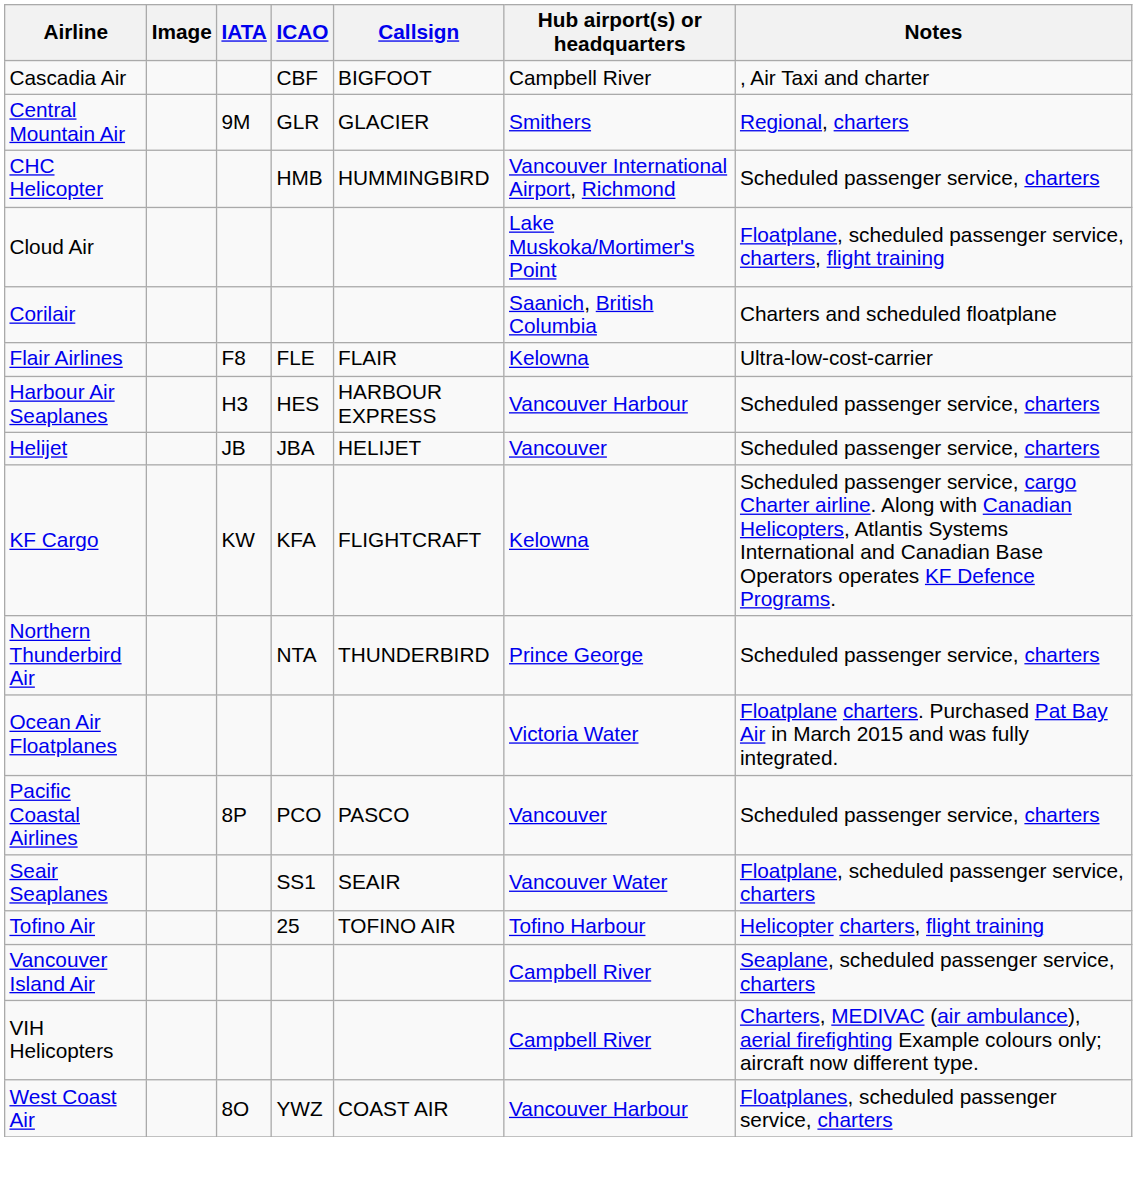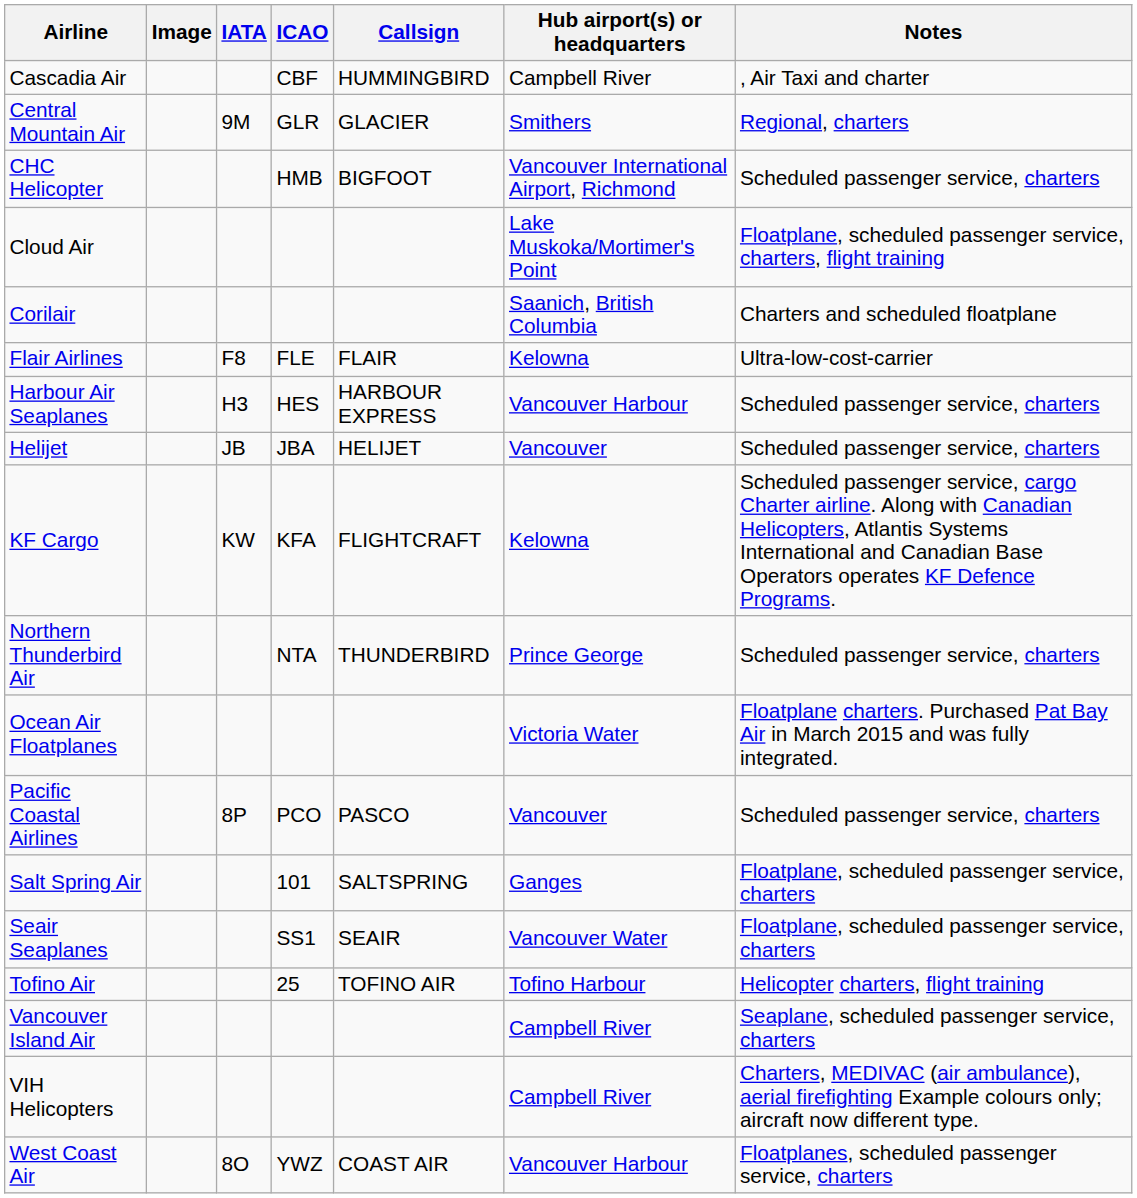 <table class="wikitable sortable">
 <tr>
 <th>Airline</th>
 <th>Image</th>
 <th><a href='#'>IATA</a></th>
 <th><a href='#'>ICAO</a></th>
 <th><a href='#'>Callsign</a></th>
 <th>Hub airport(s) or<br>headquarters</th>
 <th class="unsortable">Notes</th>
 </tr>
 <tr>
 <td>Cascadia Air</td>
 <td></td>
 <td></td>
 <td>CBF</td>
-<td>BIGFOOT</td>
+<td>HUMMINGBIRD</td>
 <td>Campbell River</td>
 <td>, Air Taxi and charter</td>
 </tr>
 <tr>
 <td><a href='#'>Central Mountain Air</a></td>
 <td></td>
 <td>9M</td>
 <td>GLR</td>
 <td>GLACIER</td>
 <td><a href='#'>Smithers</a></td>
 <td><a href='#'>Regional</a>, <a href='#'>charters</a></td>
 </tr>
 <tr>
 <td><a href='#'>CHC Helicopter</a></td>
 <td></td>
 <td></td>
 <td>HMB</td>
-<td>HUMMINGBIRD</td>
+<td>BIGFOOT</td>
 <td><a href='#'>Vancouver International Airport</a>, <a href='#'>Richmond</a></td>
 <td>Scheduled passenger service, <a href='#'>charters</a></td>
 </tr>
 <tr>
 <td>Cloud Air</td>
 <td></td>
 <td></td>
 <td></td>
 <td></td>
 <td><a href='#'>Lake Muskoka/Mortimer's Point</a></td>
 <td><a href='#'>Floatplane</a>, scheduled passenger service, <a href='#'>charters</a>, <a href='#'>flight training</a></td>
 </tr>
 <tr>
 <td><a href='#'>Corilair</a></td>
 <td></td>
 <td></td>
 <td></td>
 <td></td>
 <td><a href='#'>Saanich</a>, <a href='#'>British Columbia</a></td>
 <td>Charters and scheduled floatplane</td>
 </tr>
 <tr>
 <td><a href='#'>Flair Airlines</a></td>
 <td></td>
 <td>F8</td>
 <td>FLE</td>
 <td>FLAIR</td>
 <td><a href='#'>Kelowna</a></td>
 <td>Ultra-low-cost-carrier</td>
 </tr>
 <tr>
 <td><a href='#'>Harbour Air Seaplanes</a></td>
 <td></td>
 <td>H3</td>
 <td>HES</td>
 <td>HARBOUR EXPRESS</td>
 <td><a href='#'>Vancouver Harbour</a></td>
 <td>Scheduled passenger service, <a href='#'>charters</a></td>
 </tr>
 <tr>
 <td><a href='#'>Helijet</a></td>
 <td></td>
 <td>JB</td>
 <td>JBA</td>
 <td>HELIJET</td>
 <td><a href='#'>Vancouver</a></td>
 <td>Scheduled passenger service, <a href='#'>charters</a></td>
 </tr>
 <tr>
 <td><a href='#'>KF Cargo</a></td>
 <td></td>
 <td>KW</td>
 <td>KFA</td>
 <td>FLIGHTCRAFT</td>
 <td><a href='#'>Kelowna</a></td>
 <td>Scheduled passenger service, <a href='#'>cargo</a> <a href='#'>Charter airline</a>. Along with <a href='#'>Canadian Helicopters</a>, Atlantis Systems International and Canadian Base Operators operates <a href='#'>KF Defence Programs</a>.</td>
 </tr>
 <tr>
 <td><a href='#'>Northern Thunderbird Air</a></td>
 <td></td>
 <td></td>
 <td>NTA</td>
 <td>THUNDERBIRD</td>
 <td><a href='#'>Prince George</a></td>
 <td>Scheduled passenger service, <a href='#'>charters</a></td>
 </tr>
 <tr>
 <td><a href='#'>Ocean Air Floatplanes</a></td>
 <td></td>
 <td></td>
 <td></td>
 <td></td>
 <td><a href='#'>Victoria Water</a></td>
 <td><a href='#'>Floatplane</a> <a href='#'>charters</a>. Purchased <a href='#'>Pat Bay Air</a> in March 2015 and was fully integrated.</td>
 </tr>
 <tr>
 <td><a href='#'>Pacific Coastal Airlines</a></td>
 <td></td>
 <td>8P</td>
 <td>PCO</td>
 <td>PASCO</td>
 <td><a href='#'>Vancouver</a></td>
 <td>Scheduled passenger service, <a href='#'>charters</a></td>
 </tr>
 <tr>
+<td><a href='#'>Salt Spring Air</a></td>
+<td></td>
+<td></td>
+<td>101</td>
+<td>SALTSPRING</td>
+<td><a href='#'>Ganges</a></td>
+<td><a href='#'>Floatplane</a>, scheduled passenger service, <a href='#'>charters</a></td>
+</tr>
+<tr>
 <td><a href='#'>Seair Seaplanes</a></td>
 <td></td>
 <td></td>
 <td>SS1</td>
 <td>SEAIR</td>
 <td><a href='#'>Vancouver Water</a></td>
 <td><a href='#'>Floatplane</a>, scheduled passenger service, <a href='#'>charters</a></td>
 </tr>
 <tr>
 <td><a href='#'>Tofino Air</a></td>
 <td></td>
 <td></td>
 <td>25</td>
 <td>TOFINO AIR</td>
 <td><a href='#'>Tofino Harbour</a></td>
 <td><a href='#'>Helicopter</a> <a href='#'>charters</a>, <a href='#'>flight training</a></td>
 </tr>
 <tr>
 <td><a href='#'>Vancouver Island Air</a></td>
 <td></td>
 <td></td>
 <td></td>
 <td></td>
 <td><a href='#'>Campbell River</a></td>
 <td><a href='#'>Seaplane</a>, scheduled passenger service, <a href='#'>charters</a></td>
 </tr>
 <tr>
 <td>VIH Helicopters</td>
 <td></td>
 <td></td>
 <td></td>
 <td></td>
 <td><a href='#'>Campbell River</a></td>
 <td><a href='#'>Charters</a>, <a href='#'>MEDIVAC</a> (<a href='#'>air ambulance</a>), <a href='#'>aerial firefighting</a> Example colours only; aircraft now different type.</td>
 </tr>
 <tr>
 <td><a href='#'>West Coast Air</a></td>
 <td></td>
 <td>8O</td>
 <td>YWZ</td>
 <td>COAST AIR</td>
 <td><a href='#'>Vancouver Harbour</a></td>
 <td><a href='#'>Floatplanes</a>, scheduled passenger service, <a href='#'>charters</a></td>
 </tr>
 </table>
